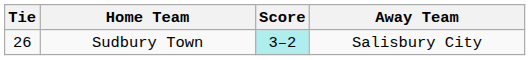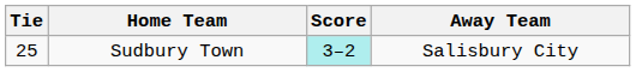 <table class="wikitable" style="text-align:center;">
 <tr>
 <th width=20>Tie</th>
 <th width=175>Home Team</th>
 <th width=20>Score</th>
 <th width=175>Away Team</th>
 </tr>
 <tr>
-<td>26</td>
+<td>25</td>
 <td>Sudbury Town</td>
 <td style="background: paleturquoise;">3–2</td>
 <td>Salisbury City</td>
 </tr>
 </table>
